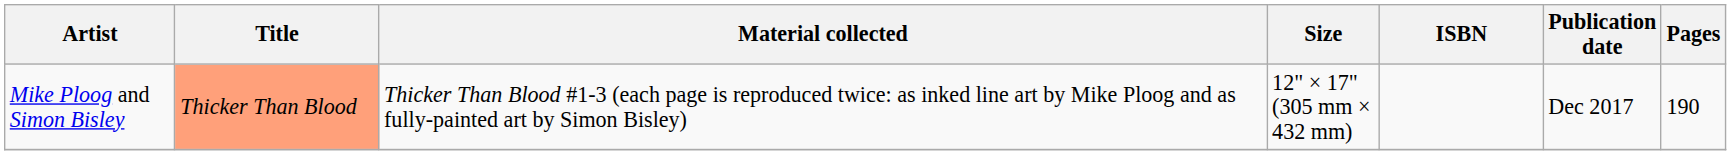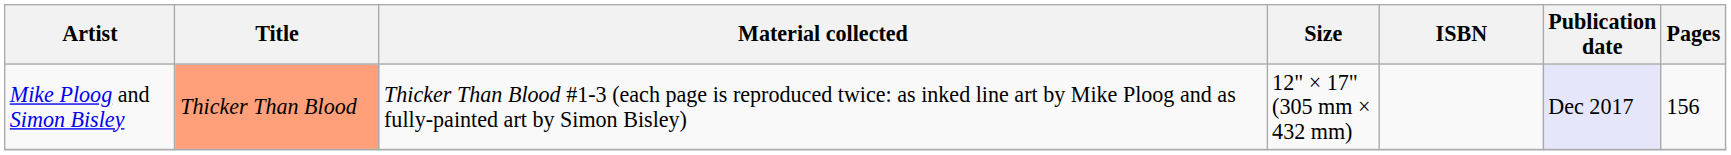 <table class="wikitable">
 <tr>
 <th width="120">Artist</th>
 <th width="145">Title</th>
 <th width="665">Material collected</th>
 <th width="75">Size</th>
 <th width="115">ISBN</th>
 <th width="25">Publication date</th>
 <th width="25">Pages</th>
 </tr>
 <tr>
 <td><em><a href='#'>Mike Ploog</a></em> and <em><a href='#'>Simon Bisley</a></em></td>
 <td style="background: lightsalmon;"><em>Thicker Than Blood</em></td>
 <td><em>Thicker Than Blood</em> #1-3 (each page is reproduced twice: as inked line art by Mike Ploog and as fully-painted art by Simon Bisley)</td>
 <td>12" × 17"<br>(305 mm × 432 mm)</td>
 <td><small></small></td>
-<td>Dec 2017</td>
-<td>190</td>
+<td style="background: lavender;">Dec 2017</td>
+<td>156</td>
 </tr>
 <tr>
 </tr>
 </table>
